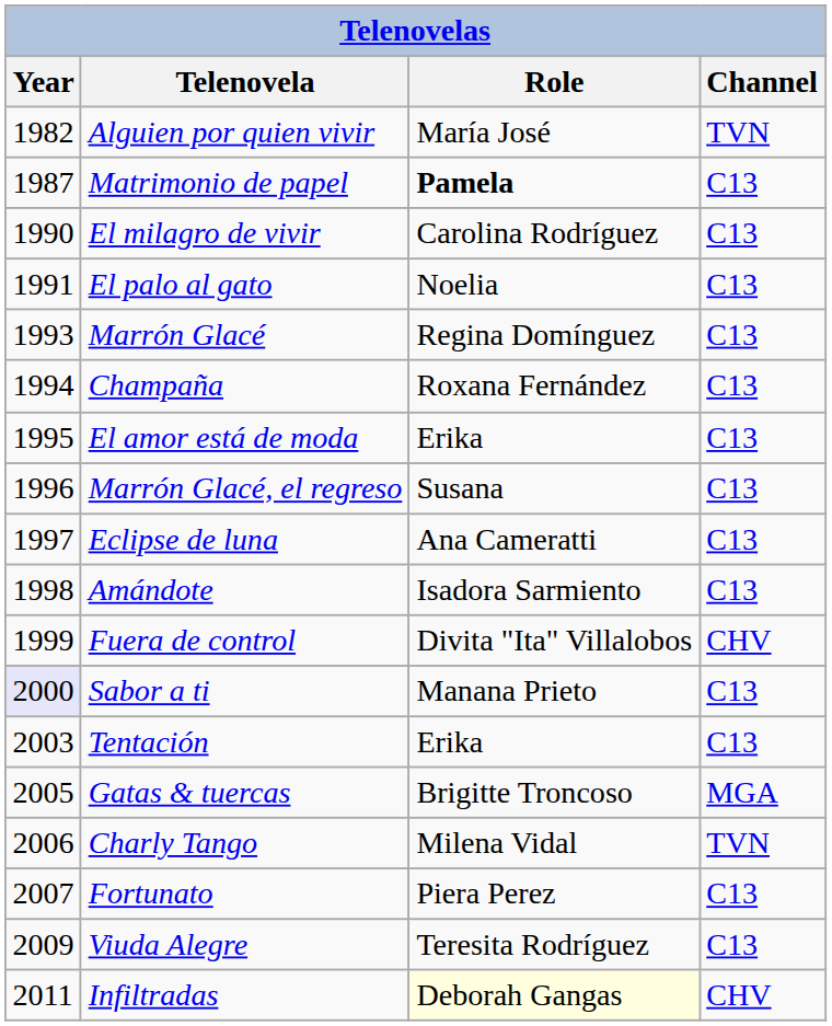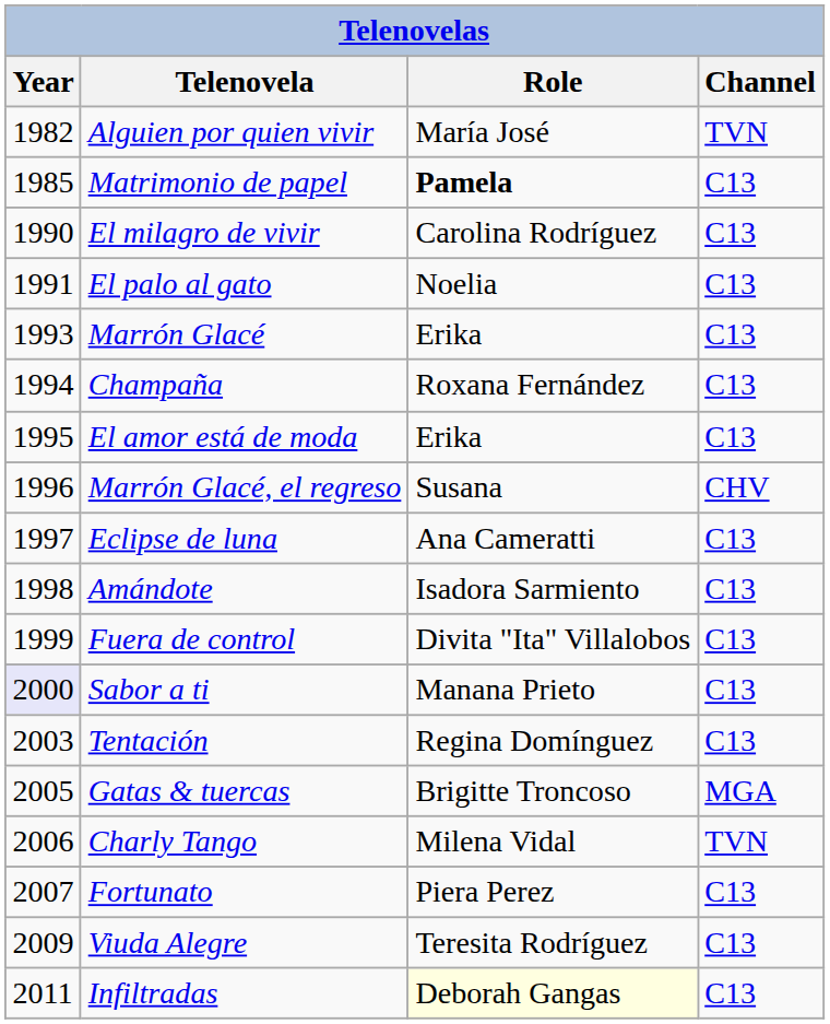 <table class="wikitable" style="font-size: 95%;">
 <tr>
 <th colspan="4" style="background: LightSteelBlue;"><a href='#'>Telenovelas</a></th>
 </tr>
 <tr>
 <th>Year</th>
 <th>Telenovela</th>
 <th>Role</th>
 <th>Channel</th>
 </tr>
 <tr>
 <td>1982</td>
 <td><em><a href='#'>Alguien por quien vivir</a></em></td>
 <td>María José</td>
 <td><a href='#'>TVN</a></td>
 </tr>
 <tr>
-<td>1987</td>
+<td>1985</td>
 <td><em><a href='#'>Matrimonio de papel</a></em></td>
 <td><strong>Pamela</strong></td>
 <td><a href='#'>C13</a></td>
 </tr>
 <tr>
 <td>1990</td>
 <td><em><a href='#'>El milagro de vivir</a></em></td>
 <td>Carolina Rodríguez</td>
 <td><a href='#'>C13</a></td>
 </tr>
 <tr>
 <td>1991</td>
 <td><em><a href='#'>El palo al gato</a></em></td>
 <td>Noelia</td>
 <td><a href='#'>C13</a></td>
 </tr>
 <tr>
 <td>1993</td>
 <td><em><a href='#'>Marrón Glacé</a></em></td>
-<td>Regina Domínguez</td>
+<td>Erika</td>
 <td><a href='#'>C13</a></td>
 </tr>
 <tr>
 <td>1994</td>
 <td><em><a href='#'>Champaña</a></em></td>
 <td>Roxana Fernández</td>
 <td><a href='#'>C13</a></td>
 </tr>
 <tr>
 <td>1995</td>
 <td><em><a href='#'>El amor está de moda</a></em></td>
 <td>Erika</td>
 <td><a href='#'>C13</a></td>
 </tr>
 <tr>
 <td>1996</td>
 <td><em><a href='#'>Marrón Glacé, el regreso</a></em></td>
 <td>Susana</td>
-<td><a href='#'>C13</a></td>
+<td><a href='#'>CHV</a></td>
 </tr>
 <tr>
 <td>1997</td>
 <td><em><a href='#'>Eclipse de luna</a></em></td>
 <td>Ana Cameratti</td>
 <td><a href='#'>C13</a></td>
 </tr>
 <tr>
 <td>1998</td>
 <td><em><a href='#'>Amándote</a></em></td>
 <td>Isadora Sarmiento</td>
 <td><a href='#'>C13</a></td>
 </tr>
 <tr>
 <td>1999</td>
 <td><em><a href='#'>Fuera de control</a></em></td>
 <td>Divita "Ita" Villalobos</td>
-<td><a href='#'>CHV</a></td>
+<td><a href='#'>C13</a></td>
 </tr>
 <tr>
 <td style="background: lavender;">2000</td>
 <td><em><a href='#'>Sabor a ti</a></em></td>
 <td>Manana Prieto</td>
 <td><a href='#'>C13</a></td>
 </tr>
 <tr>
 <td>2003</td>
 <td><em><a href='#'>Tentación</a></em></td>
-<td>Erika</td>
+<td>Regina Domínguez</td>
 <td><a href='#'>C13</a></td>
 </tr>
 <tr>
 <td>2005</td>
 <td><em><a href='#'>Gatas & tuercas</a></em></td>
 <td>Brigitte Troncoso</td>
 <td><a href='#'>MGA</a></td>
 </tr>
 <tr>
 <td>2006</td>
 <td><em><a href='#'>Charly Tango</a></em></td>
 <td>Milena Vidal</td>
 <td><a href='#'>TVN</a></td>
 </tr>
 <tr>
 <td>2007</td>
 <td><em><a href='#'>Fortunato</a></em></td>
 <td>Piera Perez</td>
 <td><a href='#'>C13</a></td>
 </tr>
 <tr>
 <td>2009</td>
 <td><em><a href='#'>Viuda Alegre</a></em></td>
 <td>Teresita Rodríguez</td>
 <td><a href='#'>C13</a></td>
 </tr>
 <tr>
 <td>2011</td>
 <td><em><a href='#'>Infiltradas</a></em></td>
 <td style="background: lightyellow;">Deborah Gangas</td>
-<td><a href='#'>CHV</a></td>
+<td><a href='#'>C13</a></td>
 </tr>
 </table>
